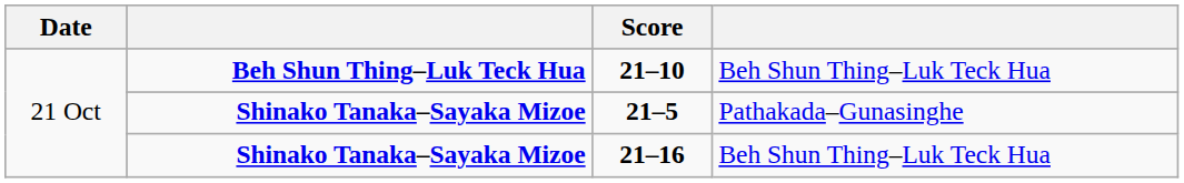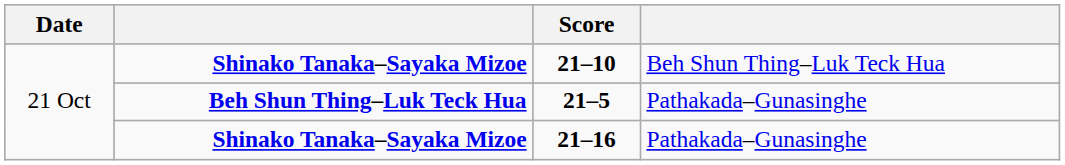 <table class="wikitable" style="text-align: center; font-size:90% ">
 <tr>
 <th width="60">Date</th>
 <th align="right" width="250"></th>
 <th width="60">Score</th>
 <th align="left" width="250"></th>
 </tr>
 <tr>
 <td rowspan=3>21 Oct</td>
-<td align=right><strong><a href='#'>Beh Shun Thing</a>–<a href='#'>Luk Teck Hua</a> </strong></td>
+<td align=right><strong><a href='#'>Shinako Tanaka</a>–<a href='#'>Sayaka Mizoe</a> </strong></td>
 <td align=center><strong>21–10</strong></td>
 <td align=left> <a href='#'>Beh Shun Thing</a>–<a href='#'>Luk Teck Hua</a></td>
 </tr>
 <tr>
-<td align=right><strong><a href='#'>Shinako Tanaka</a>–<a href='#'>Sayaka Mizoe</a> </strong></td>
+<td align=right><strong><a href='#'>Beh Shun Thing</a>–<a href='#'>Luk Teck Hua</a> </strong></td>
 <td align=center><strong>21–5</strong></td>
 <td align=left> <a href='#'>Pathakada</a>–<a href='#'>Gunasinghe</a></td>
 </tr>
 <tr>
 <td align=right><strong><a href='#'>Shinako Tanaka</a>–<a href='#'>Sayaka Mizoe</a> </strong></td>
 <td align=center><strong>21–16</strong></td>
-<td align=left> <a href='#'>Beh Shun Thing</a>–<a href='#'>Luk Teck Hua</a></td>
+<td align=left> <a href='#'>Pathakada</a>–<a href='#'>Gunasinghe</a></td>
 </tr>
 </table>
